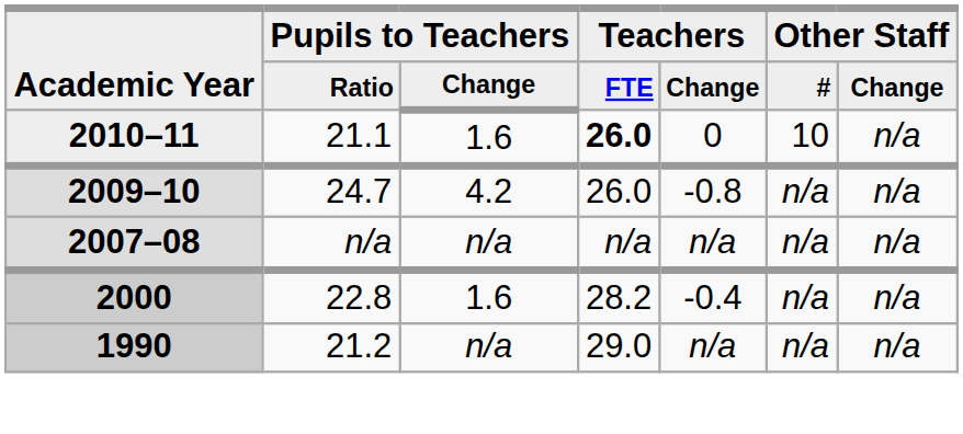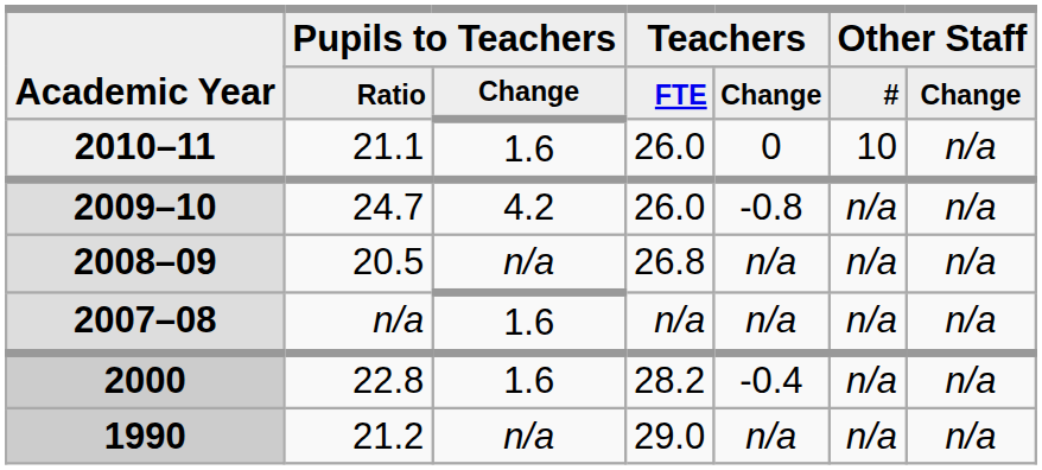 <table class="wikitable" style="font-size:smaller; line-height:100%;">
 <tr>
 <th rowspan=2 style="background:#eee; border-top:medium solid #999; text-align:left; vertical-align:bottom;">Academic Year</th>
 <th colspan=2 style="background:#eee; border-top:medium solid #999;">Pupils to Teachers</th>
 <th colspan=2 style="background:#eee; border-top:medium solid #999;">Teachers</th>
 <th colspan=2 style="background:#eee; border-top:medium solid #999;">Other Staff</th>
 </tr>
 <tr>
 <th style="background:#eee; font-size:x-small; text-align:right; vertical-align:bottom;">Ratio</th>
 <th style="background:#eee; font-size:x-small; text-align:center; vertical-align:bottom;">Change</th>
 <th style="background:#eee; font-size:x-small; text-align:right; vertical-align:bottom;"><a href='#'>FTE</a></th>
 <th style="background:#eee; font-size:x-small; text-align:center; vertical-align:bottom;">Change</th>
 <th style="background:#eee; font-size:x-small; text-align:right; vertical-align:bottom;">#</th>
 <th style="background:#eee; font-size:x-small; text-align:center; vertical-align:bottom;">Change</th>
 </tr>
 <tr>
 <th style="background:#eee;">2010–11</th>
 <td style="text-align:right;">21.1</td>
 <td style="text-align:center; border-top:medium solid #999;"> 1.6<br></td>
-<td style="text-align:right;"><strong>26.0</strong></td>
+<td style="text-align:right;">26.0</td>
 <td style="text-align:center;">0<br></td>
 <td style="text-align:right;">10</td>
 <td style="text-align:center;"><em>n/a</em></td>
 </tr>
 <tr>
 <th style="background:#ddd; border-top:medium solid #999;">2009–10</th>
 <td style="text-align:right; border-top:medium solid #999;">24.7</td>
 <td style="text-align:center; border-top:medium solid #999;"> 4.2<br></td>
 <td style="text-align:right; border-top:medium solid #999;">26.0</td>
 <td style="text-align:center; border-top:medium solid #999;"> -0.8<br></td>
 <td style="text-align:right; border-top:medium solid #999;"><em>n/a</em></td>
 <td style="text-align:center; border-top:medium solid #999;"><em>n/a</em></td>
 </tr>
 <tr>
+<th style="background:#ddd;">2008–09</th>
+<td style="text-align:right;">20.5</td>
+<td style="text-align:center;"><em>n/a</em></td>
+<td style="text-align:right;">26.8</td>
+<td style="text-align:center;"><em>n/a</em></td>
+<td style="text-align:right;"><em>n/a</em></td>
+<td style="text-align:center;"><em>n/a</em></td>
+</tr>
+<tr>
 <th style="background:#ddd;">2007–08</th>
 <td style="text-align:right;"><em>n/a</em></td>
-<td style="text-align:center;"><em>n/a</em></td>
+<td style="text-align:center; border-top:medium solid #999;"> 1.6<br></td>
 <td style="text-align:right;"><em>n/a</em></td>
 <td style="text-align:center;"><em>n/a</em></td>
 <td style="text-align:right;"><em>n/a</em></td>
 <td style="text-align:center;"><em>n/a</em></td>
 </tr>
 <tr>
 <th style="background:#ccc; border-top:medium solid #999;">2000</th>
 <td style="text-align:right; border-top:medium solid #999;">22.8</td>
 <td style="text-align:center; border-top:medium solid #999;"> 1.6<br></td>
 <td style="text-align:right; border-top:medium solid #999;">28.2</td>
 <td style="text-align:center; border-top:medium solid #999;"> -0.4<br></td>
 <td style="text-align:right; border-top:medium solid #999;"><em>n/a</em></td>
 <td style="text-align:center; border-top:medium solid #999;"><em>n/a</em></td>
 </tr>
 <tr>
 <th style="background:#ccc;">1990</th>
 <td style="text-align:right;">21.2</td>
 <td style="text-align:center;"><em>n/a</em></td>
 <td style="text-align:right;">29.0</td>
 <td style="text-align:center;"><em>n/a</em></td>
 <td style="text-align:right;"><em>n/a</em></td>
 <td style="text-align:center;"><em>n/a</em></td>
 </tr>
 </table>
